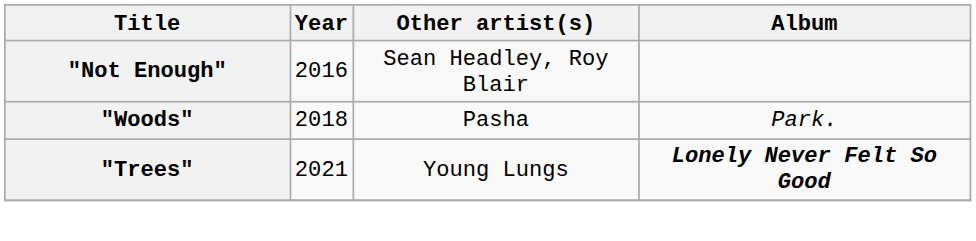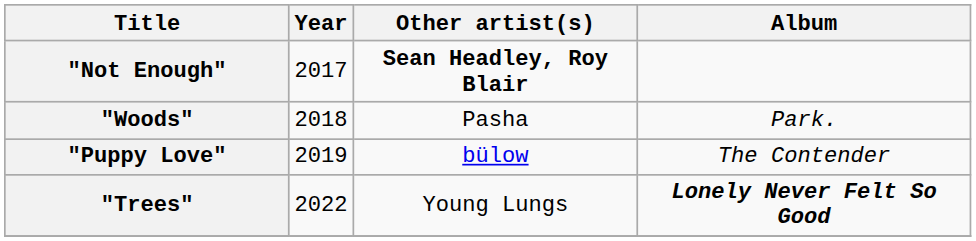 <table class="wikitable plainrowheaders" style="text-align:center; width:45%">
 <tr>
 <th scope="col" style="width:30%;">Title</th>
 <th scope="col" style="width:5%;">Year</th>
 <th scope="col" style="width:30%;">Other artist(s)</th>
 <th scope="col" style="width:35%;">Album</th>
 </tr>
 <tr>
 <th scope="row">"Not Enough"</th>
-<td>2016</td>
-<td>Sean Headley, Roy Blair</td>
+<td>2017</td>
+<td><strong>Sean Headley, Roy Blair</strong></td>
 <td></td>
 </tr>
 <tr>
 <th scope="row">"Woods"</th>
 <td>2018</td>
 <td>Pasha</td>
 <td><em>Park.</em></td>
 </tr>
 <tr>
+<th scope="row">"Puppy Love"</th>
+<td>2019</td>
+<td><a href='#'>bülow</a></td>
+<td><em>The Contender</em></td>
+</tr>
+<tr>
 <th scope="row">"Trees"</th>
-<td>2021</td>
+<td>2022</td>
 <td>Young Lungs</td>
 <td><strong><em>Lonely Never Felt So Good</em></strong></td>
 </tr>
 <tr>
 </tr>
 </table>
